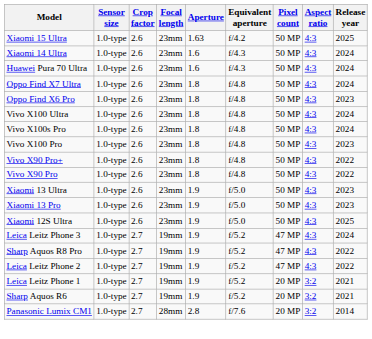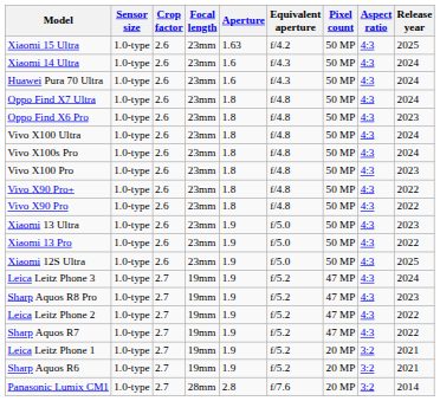 <table class="wikitable sortable col3right col4right col5right col6right" style="font-size:90%;white-space:nowrap">
 <tr>
 <th>Model</th>
 <th><a href='#'>Sensor<br>size</a></th>
 <th><a href='#'>Crop<br>factor</a></th>
 <th><a href='#'>Focal<br>length</a></th>
 <th><a href='#'>Aperture</a></th>
 <th>Equivalent<br>aperture</th>
 <th><a href='#'>Pixel<br>count</a></th>
 <th><a href='#'>Aspect<br>ratio</a></th>
 <th>Release<br>year</th>
 </tr>
 <tr>
 <td><a href='#'>Xiaomi 15 Ultra</a></td>
 <td>1.0-type</td>
 <td>2.6</td>
 <td>23mm</td>
 <td>1.63</td>
 <td>f/4.2</td>
 <td>50 MP</td>
 <td><a href='#'>4:3</a></td>
 <td>2025</td>
 </tr>
 <tr>
 <td><a href='#'>Xiaomi 14 Ultra</a></td>
 <td>1.0-type</td>
 <td>2.6</td>
 <td>23mm</td>
 <td>1.6</td>
 <td>f/4.3</td>
 <td>50 MP</td>
 <td><a href='#'>4:3</a></td>
 <td>2024</td>
 </tr>
 <tr>
 <td><a href='#'>Huawei</a> Pura 70 Ultra</td>
 <td>1.0-type</td>
 <td>2.6</td>
 <td>23mm</td>
 <td>1.6</td>
 <td>f/4.3</td>
 <td>50 MP</td>
 <td><a href='#'>4:3</a></td>
 <td>2024</td>
 </tr>
 <tr>
 <td><a href='#'>Oppo Find X7 Ultra</a></td>
 <td>1.0-type</td>
 <td>2.6</td>
 <td>23mm</td>
 <td>1.8</td>
 <td>f/4.8</td>
 <td>50 MP</td>
 <td><a href='#'>4:3</a></td>
 <td>2024</td>
 </tr>
 <tr>
 <td><a href='#'>Oppo Find X6 Pro</a></td>
 <td>1.0-type</td>
 <td>2.6</td>
 <td>23mm</td>
 <td>1.8</td>
 <td>f/4.8</td>
 <td>50 MP</td>
 <td><a href='#'>4:3</a></td>
 <td>2023</td>
 </tr>
 <tr>
 <td>Vivo X100 Ultra</td>
 <td>1.0-type</td>
 <td>2.6</td>
 <td>23mm</td>
 <td>1.8</td>
 <td>f/4.8</td>
 <td>50 MP</td>
 <td><a href='#'>4:3</a></td>
 <td>2024</td>
 </tr>
 <tr>
 <td>Vivo X100s Pro</td>
 <td>1.0-type</td>
 <td>2.6</td>
 <td>23mm</td>
 <td>1.8</td>
 <td>f/4.8</td>
 <td>50 MP</td>
 <td><a href='#'>4:3</a></td>
 <td>2024</td>
 </tr>
 <tr>
 <td>Vivo X100 Pro</td>
 <td>1.0-type</td>
 <td>2.6</td>
 <td>23mm</td>
 <td>1.8</td>
 <td>f/4.8</td>
 <td>50 MP</td>
 <td><a href='#'>4:3</a></td>
 <td>2023</td>
 </tr>
 <tr>
 <td><a href='#'>Vivo X90 Pro+</a></td>
 <td>1.0-type</td>
 <td>2.6</td>
 <td>23mm</td>
 <td>1.8</td>
 <td>f/4.8</td>
 <td>50 MP</td>
 <td><a href='#'>4:3</a></td>
 <td>2022</td>
 </tr>
 <tr>
 <td><a href='#'>Vivo X90 Pro</a></td>
 <td>1.0-type</td>
 <td>2.6</td>
 <td>23mm</td>
 <td>1.8</td>
 <td>f/4.8</td>
 <td>50 MP</td>
 <td><a href='#'>4:3</a></td>
 <td>2022</td>
 </tr>
 <tr>
 <td><a href='#'>Xiaomi</a> 13 Ultra</td>
 <td>1.0-type</td>
 <td>2.6</td>
 <td>23mm</td>
 <td>1.9</td>
 <td>f/5.0</td>
 <td>50 MP</td>
 <td><a href='#'>4:3</a></td>
 <td>2023</td>
 </tr>
 <tr>
 <td><a href='#'>Xiaomi 13 Pro</a></td>
 <td>1.0-type</td>
 <td>2.6</td>
 <td>23mm</td>
 <td>1.9</td>
 <td>f/5.0</td>
 <td>50 MP</td>
 <td><a href='#'>4:3</a></td>
-<td>2023</td>
+<td>2022</td>
 </tr>
 <tr>
 <td><a href='#'>Xiaomi</a> 12S Ultra</td>
 <td>1.0-type</td>
 <td>2.6</td>
 <td>23mm</td>
 <td>1.9</td>
 <td>f/5.0</td>
 <td>50 MP</td>
 <td><a href='#'>4:3</a></td>
 <td>2025</td>
 </tr>
 <tr>
 <td><a href='#'>Leica</a> Leitz Phone 3</td>
 <td>1.0-type</td>
 <td>2.7</td>
 <td>19mm</td>
 <td>1.9</td>
 <td>f/5.2</td>
 <td>47 MP</td>
 <td><a href='#'>4:3</a></td>
 <td>2024</td>
 </tr>
 <tr>
 <td><a href='#'>Sharp</a> Aquos R8 Pro</td>
 <td>1.0-type</td>
 <td>2.7</td>
 <td>19mm</td>
 <td>1.9</td>
 <td>f/5.2</td>
 <td>47 MP</td>
 <td><a href='#'>4:3</a></td>
+<td>2023</td>
+</tr>
+<tr>
+<td><a href='#'>Leica</a> Leitz Phone 2</td>
+<td>1.0-type</td>
+<td>2.7</td>
+<td>19mm</td>
+<td>1.9</td>
+<td>f/5.2</td>
+<td>47 MP</td>
+<td><a href='#'>4:3</a></td>
 <td>2022</td>
 </tr>
 <tr>
-<td><a href='#'>Leica</a> Leitz Phone 2</td>
+<td><a href='#'>Sharp</a> Aquos R7</td>
 <td>1.0-type</td>
 <td>2.7</td>
 <td>19mm</td>
 <td>1.9</td>
 <td>f/5.2</td>
 <td>47 MP</td>
 <td><a href='#'>4:3</a></td>
 <td>2022</td>
 </tr>
 <tr>
 <td><a href='#'>Leica</a> Leitz Phone 1</td>
 <td>1.0-type</td>
 <td>2.7</td>
 <td>19mm</td>
 <td>1.9</td>
 <td>f/5.2</td>
 <td>20 MP</td>
 <td><a href='#'>3:2</a></td>
 <td>2021</td>
 </tr>
 <tr>
 <td><a href='#'>Sharp</a> Aquos R6</td>
 <td>1.0-type</td>
 <td>2.7</td>
 <td>19mm</td>
 <td>1.9</td>
 <td>f/5.2</td>
 <td>20 MP</td>
 <td><a href='#'>3:2</a></td>
 <td>2021</td>
 </tr>
 <tr>
 <td><a href='#'>Panasonic Lumix CM1</a></td>
 <td>1.0-type</td>
 <td>2.7</td>
 <td>28mm</td>
 <td>2.8</td>
 <td>f/7.6</td>
 <td>20 MP</td>
 <td><a href='#'>3:2</a></td>
 <td>2014</td>
 </tr>
 </table>
